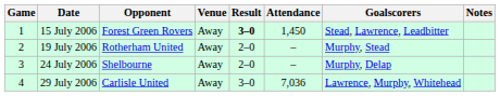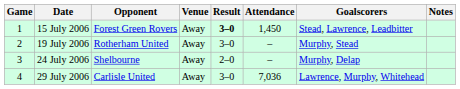 <table class="wikitable">
 <tr>
 <th>Game</th>
 <th>Date</th>
 <th>Opponent</th>
 <th>Venue</th>
 <th>Result</th>
 <th>Attendance</th>
 <th>Goalscorers</th>
 <th>Notes</th>
 </tr>
 <tr bgcolor="#d0ffe3">
 <td align="center">1</td>
 <td>15 July 2006</td>
 <td><a href='#'>Forest Green Rovers</a></td>
 <td>Away</td>
 <td align="center"><strong>3–0</strong></td>
 <td align="center">1,450</td>
 <td><a href='#'>Stead</a>, <a href='#'>Lawrence</a>, <a href='#'>Leadbitter</a></td>
 <td></td>
 </tr>
 <tr bgcolor="#d0ffe3">
 <td align="center">2</td>
 <td>19 July 2006</td>
 <td><a href='#'>Rotherham United</a></td>
 <td>Away</td>
-<td align="center">2–0</td>
+<td align="center">3–0</td>
 <td align="center">–</td>
 <td><a href='#'>Murphy</a>, <a href='#'>Stead</a></td>
 <td></td>
 </tr>
 <tr bgcolor="#d0ffe3">
 <td align="center">3</td>
 <td>24 July 2006</td>
 <td><a href='#'>Shelbourne</a></td>
 <td>Away</td>
 <td align="center">2–0</td>
 <td align="center">–</td>
 <td><a href='#'>Murphy</a>, <a href='#'>Delap</a></td>
 <td></td>
 </tr>
 <tr bgcolor="#d0ffe3">
 <td align="center">4</td>
 <td>29 July 2006</td>
 <td><a href='#'>Carlisle United</a></td>
 <td>Away</td>
 <td align="center">3–0</td>
 <td align="center">7,036</td>
 <td><a href='#'>Lawrence</a>, <a href='#'>Murphy</a>, <a href='#'>Whitehead</a></td>
 <td></td>
 </tr>
 </table>
